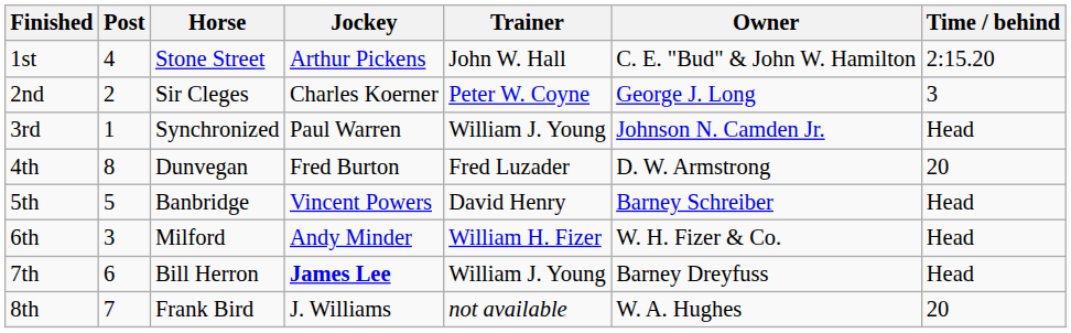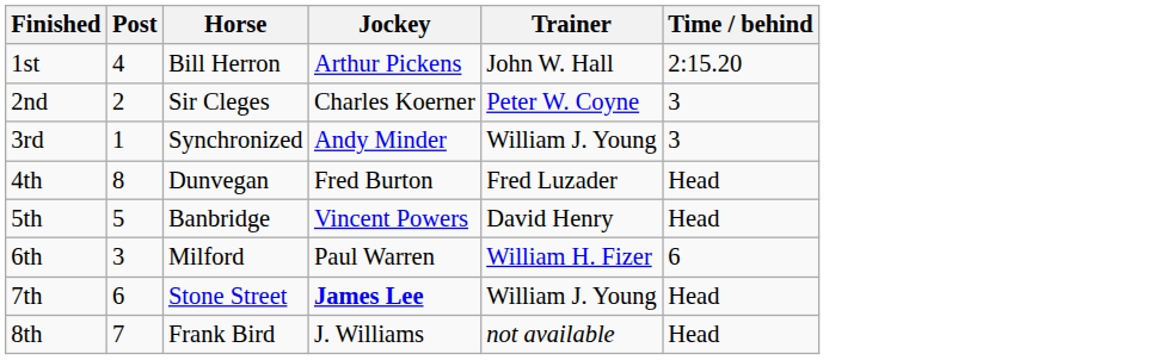 <table class="wikitable">
 <tr>
 <th>Finished</th>
 <th>Post</th>
 <th>Horse</th>
 <th>Jockey</th>
 <th>Trainer</th>
-<th>Owner</th>
 <th>Time / behind</th>
 </tr>
 <tr>
 <td>1st</td>
 <td>4</td>
-<td><a href='#'>Stone Street</a></td>
+<td>Bill Herron</td>
 <td><a href='#'>Arthur Pickens</a></td>
 <td>John W. Hall</td>
-<td>C. E. "Bud" & John W. Hamilton</td>
 <td>2:15.20</td>
 </tr>
 <tr>
 <td>2nd</td>
 <td>2</td>
 <td>Sir Cleges</td>
 <td>Charles Koerner</td>
 <td><a href='#'>Peter W. Coyne</a></td>
-<td><a href='#'>George J. Long</a></td>
 <td>3</td>
 </tr>
 <tr>
 <td>3rd</td>
 <td>1</td>
 <td>Synchronized</td>
-<td>Paul Warren</td>
+<td><a href='#'>Andy Minder</a></td>
 <td>William J. Young</td>
-<td><a href='#'>Johnson N. Camden Jr.</a></td>
-<td>Head</td>
+<td>3</td>
 </tr>
 <tr>
 <td>4th</td>
 <td>8</td>
 <td>Dunvegan</td>
 <td>Fred Burton</td>
 <td>Fred Luzader</td>
-<td>D. W. Armstrong</td>
-<td>20</td>
+<td>Head</td>
 </tr>
 <tr>
 <td>5th</td>
 <td>5</td>
 <td>Banbridge</td>
 <td><a href='#'>Vincent Powers</a></td>
 <td>David Henry</td>
-<td><a href='#'>Barney Schreiber</a></td>
 <td>Head</td>
 </tr>
 <tr>
 <td>6th</td>
 <td>3</td>
 <td>Milford</td>
-<td><a href='#'>Andy Minder</a></td>
+<td>Paul Warren</td>
 <td><a href='#'>William H. Fizer</a></td>
-<td>W. H. Fizer & Co.</td>
-<td>Head</td>
+<td>6</td>
 </tr>
 <tr>
 <td>7th</td>
 <td>6</td>
-<td>Bill Herron</td>
+<td><a href='#'>Stone Street</a></td>
 <td><strong><a href='#'>James Lee</a></strong></td>
 <td>William J. Young</td>
-<td>Barney Dreyfuss</td>
 <td>Head</td>
 </tr>
 <tr>
 <td>8th</td>
 <td>7</td>
 <td>Frank Bird</td>
 <td>J. Williams</td>
 <td><em>not available</em></td>
-<td>W. A. Hughes</td>
-<td>20</td>
+<td>Head</td>
 </tr>
 </table>
